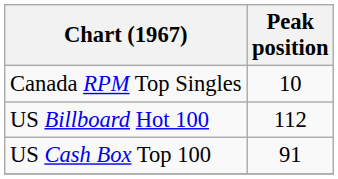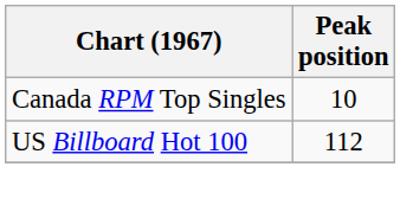 <table class="wikitable sortable">
 <tr>
 <th>Chart (1967)</th>
 <th>Peak<br>position</th>
 </tr>
 <tr>
 <td>Canada <em><a href='#'>RPM</a></em> Top Singles</td>
 <td style="text-align:center;">10</td>
 </tr>
 <tr>
 <td>US <em><a href='#'>Billboard</a></em> <a href='#'>Hot 100</a></td>
 <td style="text-align:center;">112</td>
 </tr>
 <tr>
-<td>US <a href='#'><em>Cash Box</em></a> Top 100</td>
-<td align="center">91</td>
-</tr>
-<tr>
 </tr>
 </table>
